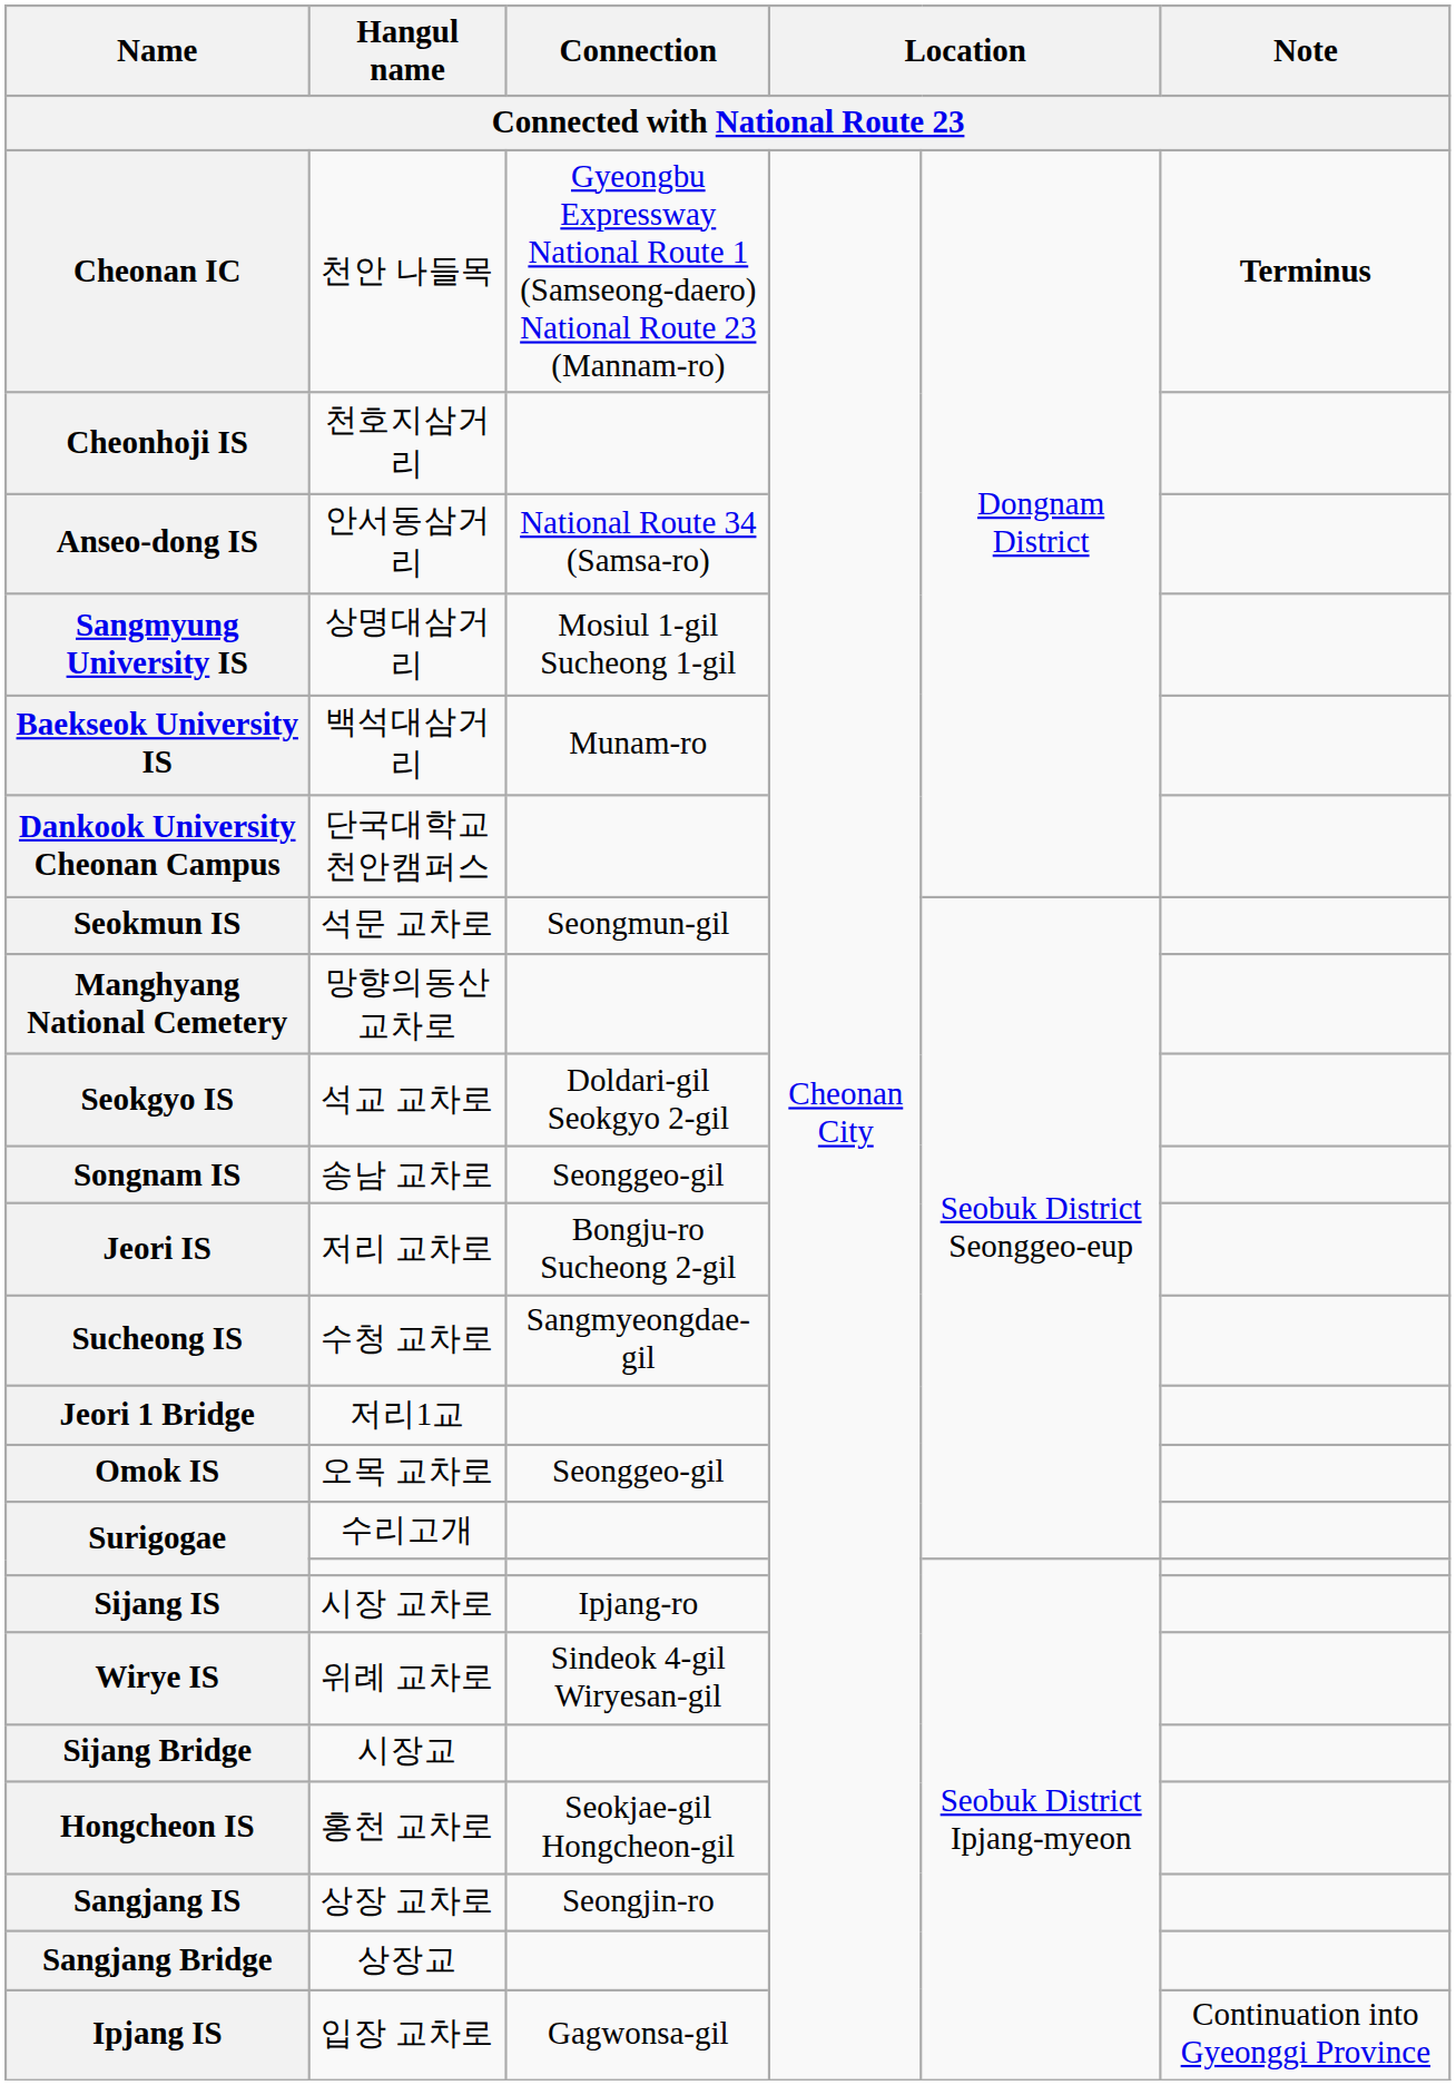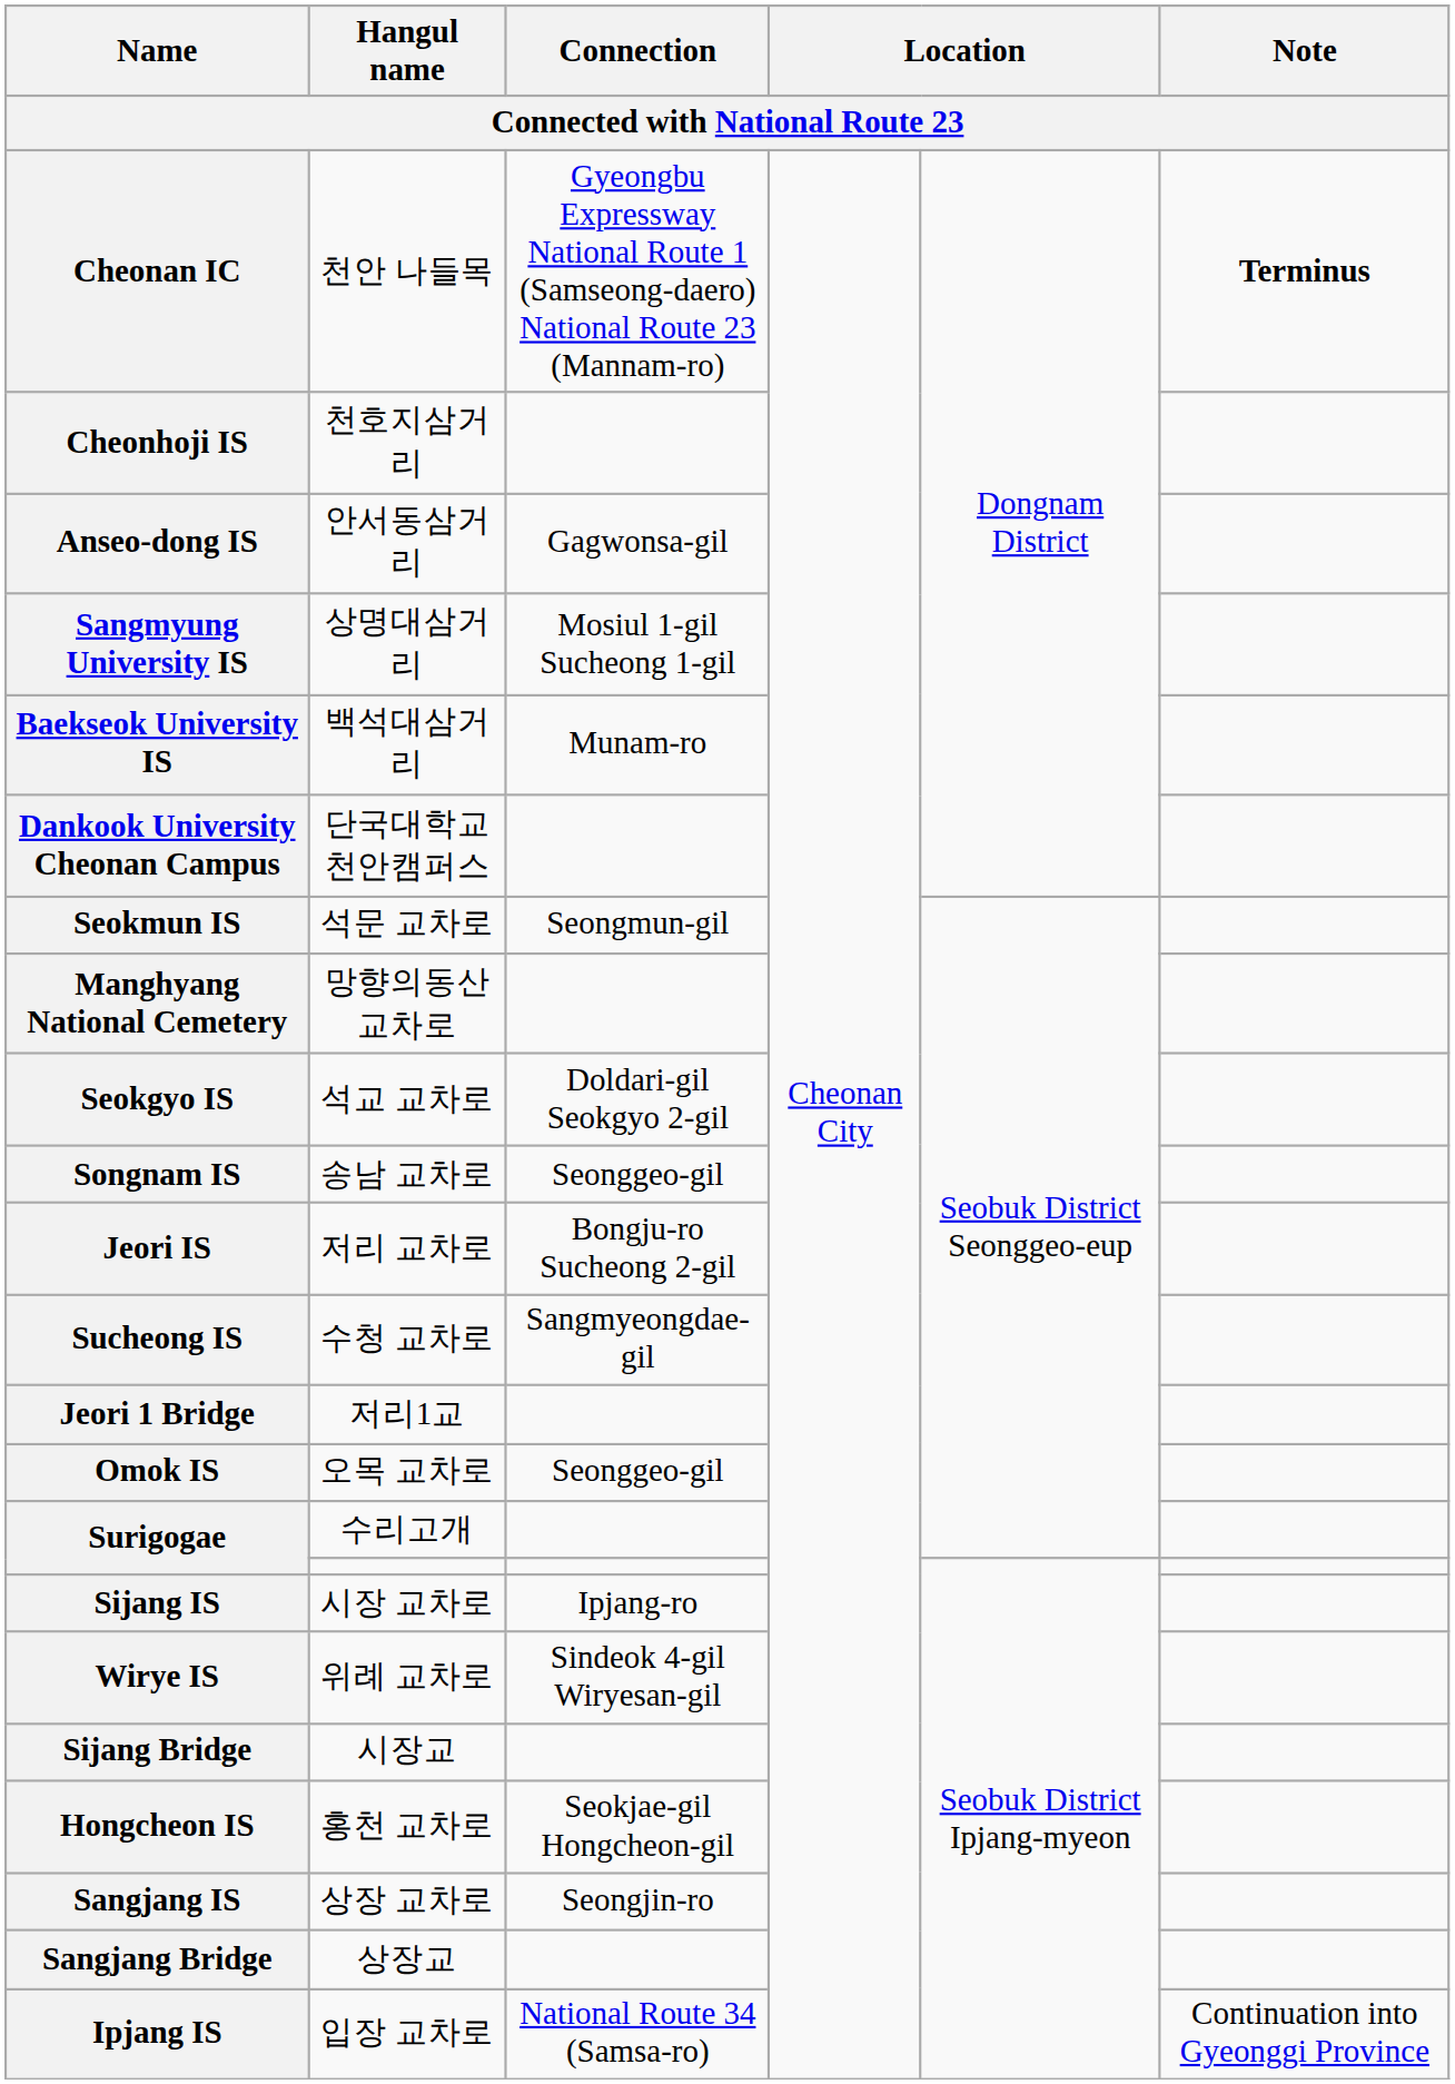 <table class="wikitable" style="font-size: 85%; text-align: center;">
 <tr>
 <th>Name </th>
 <th>Hangul name</th>
 <th>Connection</th>
 <th colspan="2">Location</th>
 <th>Note</th>
 </tr>
 <tr>
 <th colspan=6>Connected with <a href='#'>National Route 23</a></th>
 </tr>
 <tr>
 <th>Cheonan IC</th>
 <td>천안 나들목</td>
 <td><a href='#'>Gyeongbu Expressway</a><br><a href='#'>National Route 1</a><br>(Samseong-daero)<br><a href='#'>National Route 23</a><br>(Mannam-ro)</td>
 <td rowspan=23><a href='#'>Cheonan City</a></td>
 <td rowspan=6><a href='#'>Dongnam District</a></td>
 <td><strong>Terminus</strong></td>
 </tr>
 <tr>
 <th>Cheonhoji IS</th>
 <td>천호지삼거리</td>
 <td></td>
 <td></td>
 </tr>
 <tr>
 <th>Anseo-dong IS</th>
 <td>안서동삼거리</td>
-<td><a href='#'>National Route 34</a><br>(Samsa-ro)</td>
+<td>Gagwonsa-gil</td>
 <td></td>
 </tr>
 <tr>
 <th><a href='#'>Sangmyung University</a> IS</th>
 <td>상명대삼거리</td>
 <td>Mosiul 1-gil<br>Sucheong 1-gil</td>
 <td></td>
 </tr>
 <tr>
 <th><a href='#'>Baekseok University</a> IS</th>
 <td>백석대삼거리</td>
 <td>Munam-ro</td>
 <td></td>
 </tr>
 <tr>
 <th><a href='#'>Dankook University</a> Cheonan Campus</th>
 <td>단국대학교 천안캠퍼스</td>
 <td></td>
 <td></td>
 </tr>
 <tr>
 <th>Seokmun IS</th>
 <td>석문 교차로</td>
 <td>Seongmun-gil</td>
 <td rowspan=9><a href='#'>Seobuk District</a> Seonggeo-eup</td>
 <td></td>
 </tr>
 <tr>
 <th>Manghyang National Cemetery</th>
 <td>망향의동산 교차로</td>
 <td></td>
 <td></td>
 </tr>
 <tr>
 <th>Seokgyo IS</th>
 <td>석교 교차로</td>
 <td>Doldari-gil<br>Seokgyo 2-gil</td>
 <td></td>
 </tr>
 <tr>
 <th>Songnam IS</th>
 <td>송남 교차로</td>
 <td>Seonggeo-gil</td>
 <td></td>
 </tr>
 <tr>
 <th>Jeori IS</th>
 <td>저리 교차로</td>
 <td>Bongju-ro<br>Sucheong 2-gil</td>
 <td></td>
 </tr>
 <tr>
 <th>Sucheong IS</th>
 <td>수청 교차로</td>
 <td>Sangmyeongdae-gil</td>
 <td></td>
 </tr>
 <tr>
 <th>Jeori 1 Bridge</th>
 <td>저리1교</td>
 <td></td>
 <td></td>
 </tr>
 <tr>
 <th>Omok IS</th>
 <td>오목 교차로</td>
 <td>Seonggeo-gil</td>
 <td></td>
 </tr>
 <tr>
 <th rowspan=2>Surigogae</th>
 <td>수리고개</td>
 <td></td>
 <td></td>
 </tr>
 <tr>
 <td></td>
 <td></td>
 <td rowspan=8><a href='#'>Seobuk District</a> Ipjang-myeon</td>
 <td></td>
 </tr>
 <tr>
 <th>Sijang IS</th>
 <td>시장 교차로</td>
 <td>Ipjang-ro</td>
 <td></td>
 </tr>
 <tr>
 <th>Wirye IS</th>
 <td>위례 교차로</td>
 <td>Sindeok 4-gil<br>Wiryesan-gil</td>
 <td></td>
 </tr>
 <tr>
 <th>Sijang Bridge</th>
 <td>시장교</td>
 <td></td>
 <td></td>
 </tr>
 <tr>
 <th>Hongcheon IS</th>
 <td>홍천 교차로</td>
 <td>Seokjae-gil<br>Hongcheon-gil</td>
 <td></td>
 </tr>
 <tr>
 <th>Sangjang IS</th>
 <td>상장 교차로</td>
 <td>Seongjin-ro</td>
 <td></td>
 </tr>
 <tr>
 <th>Sangjang Bridge</th>
 <td>상장교</td>
 <td></td>
 <td></td>
 </tr>
 <tr>
 <th>Ipjang IS</th>
 <td>입장 교차로</td>
-<td>Gagwonsa-gil</td>
+<td><a href='#'>National Route 34</a><br>(Samsa-ro)</td>
 <td>Continuation into <a href='#'>Gyeonggi Province</a></td>
 </tr>
 <tr>
 </tr>
 </table>
